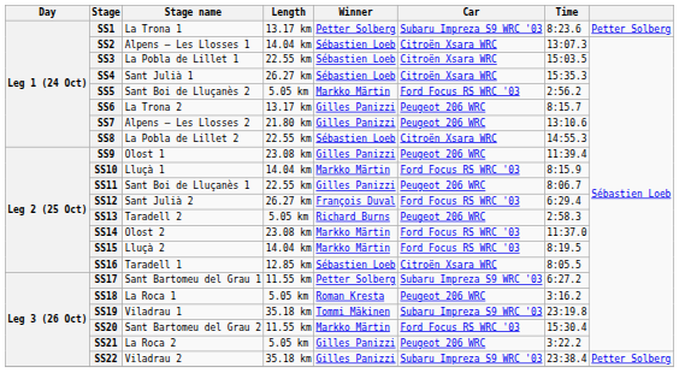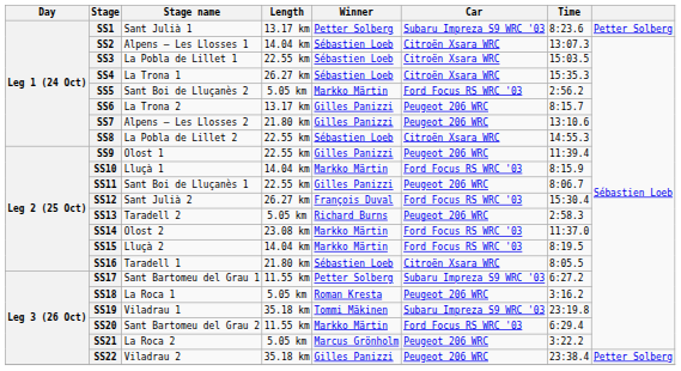 <table class="wikitable" style="font-size: 85%;">
 <tr>
 <th>Day</th>
 <th>Stage</th>
 <th>Stage name</th>
 <th>Length</th>
 <th>Winner</th>
 <th>Car</th>
 <th>Time</th>
 <th></th>
 </tr>
 <tr>
 <th rowspan="8">Leg 1 (24 Oct)</th>
 <th>SS1</th>
-<td>La Trona 1</td>
+<td>Sant Julià 1</td>
 <td align="center">13.17 km</td>
 <td> <a href='#'>Petter Solberg</a></td>
 <td><a href='#'>Subaru Impreza S9 WRC '03</a></td>
 <td>8:23.6</td>
 <td rowspan="1"> <a href='#'>Petter Solberg</a></td>
 </tr>
 <tr>
 <th>SS2</th>
 <td>Alpens — Les Llosses 1</td>
 <td align="center">14.04 km</td>
 <td> <a href='#'>Sébastien Loeb</a></td>
 <td><a href='#'>Citroën Xsara WRC</a></td>
 <td>13:07.3</td>
 <td rowspan="20"> <a href='#'>Sébastien Loeb</a></td>
 </tr>
 <tr>
 <th>SS3</th>
 <td>La Pobla de Lillet 1</td>
 <td align="center">22.55 km</td>
 <td> <a href='#'>Sébastien Loeb</a></td>
 <td><a href='#'>Citroën Xsara WRC</a></td>
 <td>15:03.5</td>
 </tr>
 <tr>
 <th>SS4</th>
-<td>Sant Julià 1</td>
+<td>La Trona 1</td>
 <td align="center">26.27 km</td>
 <td> <a href='#'>Sébastien Loeb</a></td>
 <td><a href='#'>Citroën Xsara WRC</a></td>
 <td>15:35.3</td>
 </tr>
 <tr>
 <th>SS5</th>
 <td>Sant Boi de Lluçanès 2</td>
 <td align="center">5.05 km</td>
 <td> <a href='#'>Markko Märtin</a></td>
 <td><a href='#'>Ford Focus RS WRC '03</a></td>
 <td>2:56.2</td>
 </tr>
 <tr>
 <th>SS6</th>
 <td>La Trona 2</td>
 <td align="center">13.17 km</td>
 <td> <a href='#'>Gilles Panizzi</a></td>
 <td><a href='#'>Peugeot 206 WRC</a></td>
 <td>8:15.7</td>
 </tr>
 <tr>
 <th>SS7</th>
 <td>Alpens — Les Llosses 2</td>
 <td align="center">21.80 km</td>
 <td> <a href='#'>Gilles Panizzi</a></td>
 <td><a href='#'>Peugeot 206 WRC</a></td>
 <td>13:10.6</td>
 </tr>
 <tr>
 <th>SS8</th>
 <td>La Pobla de Lillet 2</td>
 <td align="center">22.55 km</td>
 <td> <a href='#'>Sébastien Loeb</a></td>
 <td><a href='#'>Citroën Xsara WRC</a></td>
 <td>14:55.3</td>
 </tr>
 <tr>
 <th rowspan="8">Leg 2 (25 Oct)</th>
 <th>SS9</th>
 <td>Olost 1</td>
-<td align="center">23.08 km</td>
+<td align="center">22.55 km</td>
 <td> <a href='#'>Gilles Panizzi</a></td>
 <td><a href='#'>Peugeot 206 WRC</a></td>
 <td>11:39.4</td>
 </tr>
 <tr>
 <th>SS10</th>
 <td>Lluçà 1</td>
 <td align="center">14.04 km</td>
 <td> <a href='#'>Markko Märtin</a></td>
 <td><a href='#'>Ford Focus RS WRC '03</a></td>
 <td>8:15.9</td>
 </tr>
 <tr>
 <th>SS11</th>
 <td>Sant Boi de Lluçanès 1</td>
 <td align="center">22.55 km</td>
 <td> <a href='#'>Gilles Panizzi</a></td>
 <td><a href='#'>Peugeot 206 WRC</a></td>
 <td>8:06.7</td>
 </tr>
 <tr>
 <th>SS12</th>
 <td>Sant Julià 2</td>
 <td align="center">26.27 km</td>
 <td> <a href='#'>François Duval</a></td>
 <td><a href='#'>Ford Focus RS WRC '03</a></td>
-<td>6:29.4</td>
+<td>15:30.4</td>
 </tr>
 <tr>
 <th>SS13</th>
 <td>Taradell 2</td>
 <td align="center">5.05 km</td>
 <td> <a href='#'>Richard Burns</a></td>
 <td><a href='#'>Peugeot 206 WRC</a></td>
 <td>2:58.3</td>
 </tr>
 <tr>
 <th>SS14</th>
 <td>Olost 2</td>
 <td align="center">23.08 km</td>
 <td> <a href='#'>Markko Märtin</a></td>
 <td><a href='#'>Ford Focus RS WRC '03</a></td>
 <td>11:37.0</td>
 </tr>
 <tr>
 <th>SS15</th>
 <td>Lluçà 2</td>
 <td align="center">14.04 km</td>
 <td> <a href='#'>Markko Märtin</a></td>
 <td><a href='#'>Ford Focus RS WRC '03</a></td>
 <td>8:19.5</td>
 </tr>
 <tr>
 <th>SS16</th>
 <td>Taradell 1</td>
-<td align="center">12.85 km</td>
+<td align="center">21.80 km</td>
 <td> <a href='#'>Sébastien Loeb</a></td>
 <td><a href='#'>Citroën Xsara WRC</a></td>
 <td>8:05.5</td>
 </tr>
 <tr>
 <th rowspan="6">Leg 3 (26 Oct)</th>
 <th>SS17</th>
 <td>Sant Bartomeu del Grau 1</td>
 <td align="center">11.55 km</td>
 <td> <a href='#'>Petter Solberg</a></td>
 <td><a href='#'>Subaru Impreza S9 WRC '03</a></td>
 <td>6:27.2</td>
 </tr>
 <tr>
 <th>SS18</th>
 <td>La Roca 1</td>
 <td align="center">5.05 km</td>
 <td> <a href='#'>Roman Kresta</a></td>
 <td><a href='#'>Peugeot 206 WRC</a></td>
 <td>3:16.2</td>
 </tr>
 <tr>
 <th>SS19</th>
 <td>Viladrau 1</td>
 <td align="center">35.18 km</td>
 <td> <a href='#'>Tommi Mäkinen</a></td>
 <td><a href='#'>Subaru Impreza S9 WRC '03</a></td>
 <td>23:19.8</td>
 </tr>
 <tr>
 <th>SS20</th>
 <td>Sant Bartomeu del Grau 2</td>
 <td align="center">11.55 km</td>
 <td> <a href='#'>Markko Märtin</a></td>
 <td><a href='#'>Ford Focus RS WRC '03</a></td>
-<td>15:30.4</td>
+<td>6:29.4</td>
 </tr>
 <tr>
 <th>SS21</th>
 <td>La Roca 2</td>
 <td align="center">5.05 km</td>
-<td> <a href='#'>Gilles Panizzi</a></td>
+<td> <a href='#'>Marcus Grönholm</a></td>
 <td><a href='#'>Peugeot 206 WRC</a></td>
 <td>3:22.2</td>
 </tr>
 <tr>
 <th>SS22</th>
 <td>Viladrau 2</td>
 <td align="center">35.18 km</td>
 <td> <a href='#'>Gilles Panizzi</a></td>
-<td><a href='#'>Subaru Impreza S9 WRC '03</a></td>
+<td><a href='#'>Peugeot 206 WRC</a></td>
 <td>23:38.4</td>
 <td rowspan="1"> <a href='#'>Petter Solberg</a></td>
 </tr>
 <tr>
 </tr>
 </table>
